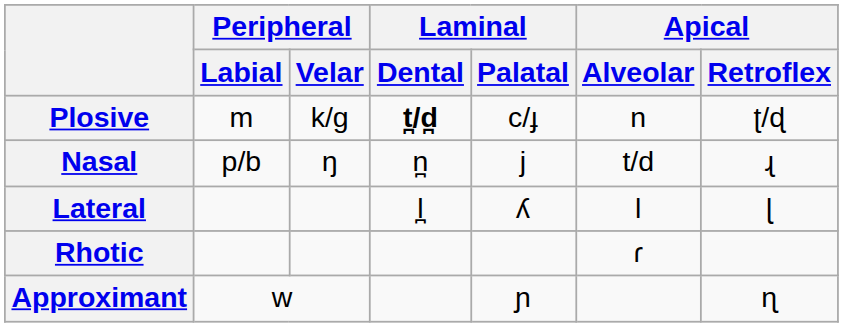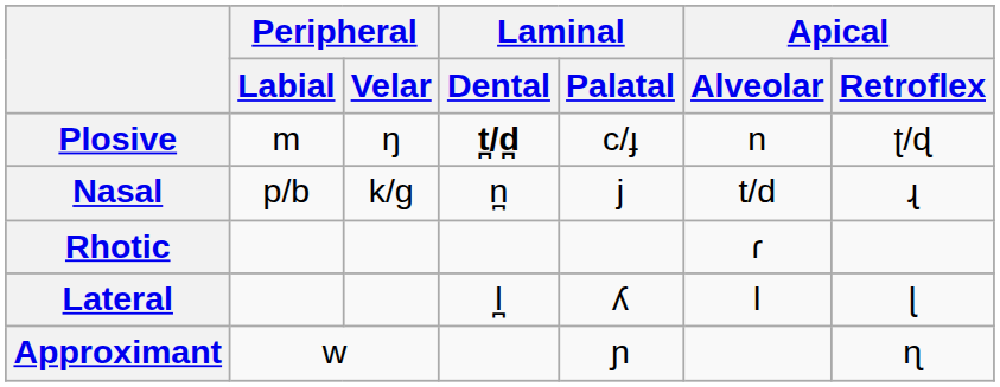 <table class="IPA wikitable" style="text-align: center;">
 <tr>
 <th rowspan="2"></th>
 <th colspan="2"><a href='#'>Peripheral</a></th>
 <th colspan="2"><a href='#'>Laminal</a></th>
 <th colspan="2"><a href='#'>Apical</a></th>
 </tr>
 <tr>
 <th><a href='#'>Labial</a></th>
 <th><a href='#'>Velar</a></th>
 <th><a href='#'>Dental</a></th>
 <th><a href='#'>Palatal</a></th>
 <th><a href='#'>Alveolar</a></th>
 <th><a href='#'>Retroflex</a></th>
 </tr>
 <tr>
 <th><a href='#'>Plosive</a></th>
 <td>m</td>
-<td>k/ɡ</td>
+<td>ŋ</td>
 <td><strong>t̪/d̪</strong></td>
 <td>c/ɟ</td>
 <td>n</td>
 <td>ʈ/ɖ</td>
 </tr>
 <tr>
 <th><a href='#'>Nasal</a></th>
 <td>p/b</td>
-<td>ŋ</td>
+<td>k/ɡ</td>
 <td>n̪</td>
 <td>j</td>
 <td>t/d</td>
 <td>ɻ</td>
+</tr>
+<tr>
+<th><a href='#'>Rhotic</a></th>
+<td></td>
+<td></td>
+<td></td>
+<td></td>
+<td>ɾ</td>
+<td></td>
 </tr>
 <tr>
 <th><a href='#'>Lateral</a></th>
 <td></td>
 <td></td>
 <td>l̪</td>
 <td>ʎ</td>
 <td>l</td>
 <td>ɭ</td>
 </tr>
 <tr>
-<th><a href='#'>Rhotic</a></th>
-<td></td>
-<td></td>
-<td></td>
-<td></td>
-<td>ɾ</td>
-<td></td>
-</tr>
-<tr>
 <th><a href='#'>Approximant</a></th>
 <td colspan="2">w</td>
 <td></td>
 <td>ɲ</td>
 <td></td>
 <td>ɳ</td>
 </tr>
 </table>
